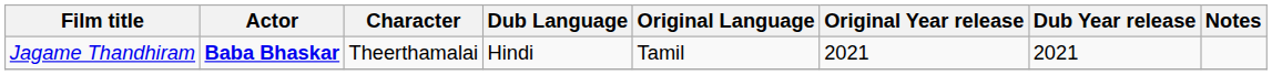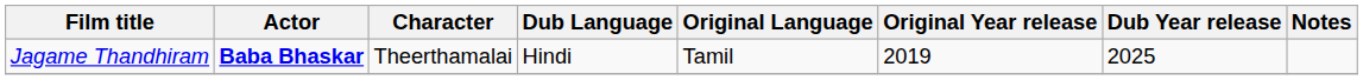 <table class="wikitable">
 <tr>
 <th>Film title</th>
 <th>Actor</th>
 <th>Character</th>
 <th>Dub Language</th>
 <th>Original Language</th>
 <th>Original Year release</th>
 <th>Dub Year release</th>
 <th>Notes</th>
 </tr>
 <tr>
 <td><em><a href='#'>Jagame Thandhiram</a></em></td>
 <td><strong><a href='#'>Baba Bhaskar</a></strong></td>
 <td>Theerthamalai</td>
 <td>Hindi</td>
 <td>Tamil</td>
-<td>2021</td>
-<td>2021</td>
+<td>2019</td>
+<td>2025</td>
 <td></td>
 </tr>
 <tr>
 </tr>
 </table>
